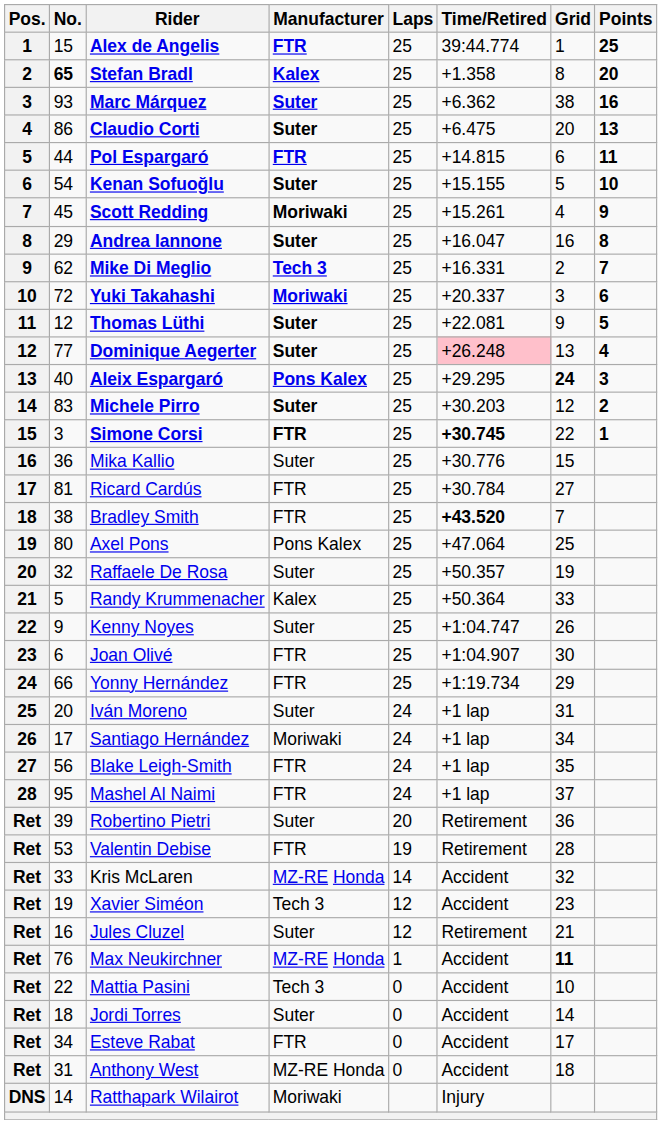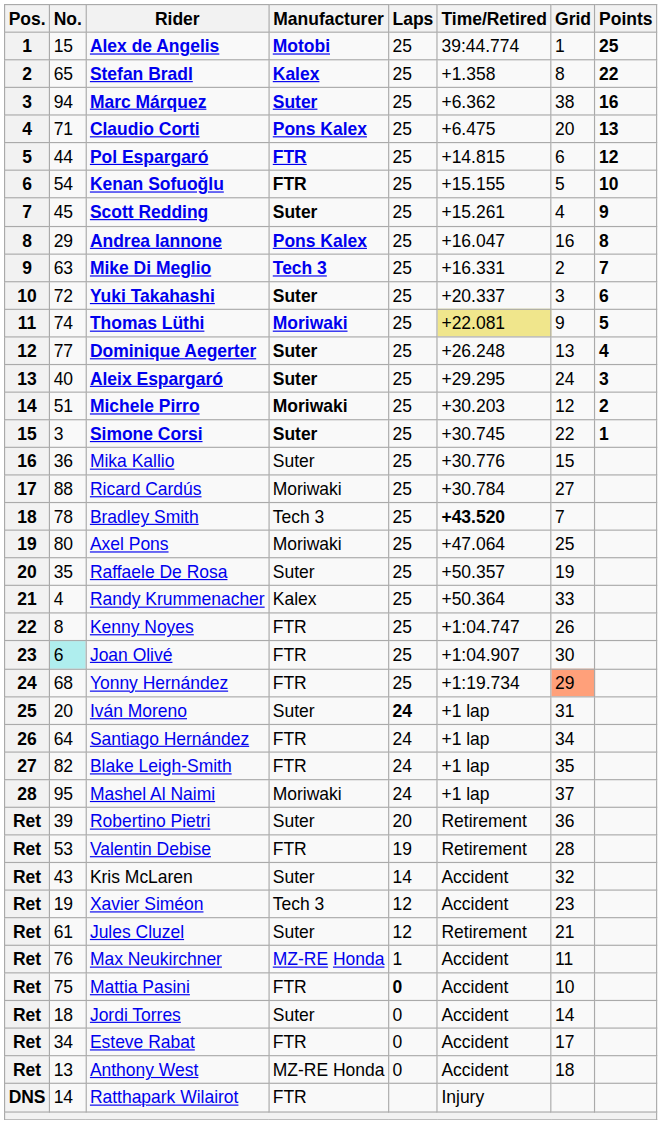 <table class="wikitable" style="font-size: 95%;">
 <tr>
 <th>Pos.</th>
 <th>No.</th>
 <th>Rider</th>
 <th>Manufacturer</th>
 <th>Laps</th>
 <th>Time/Retired</th>
 <th>Grid</th>
 <th>Points</th>
 </tr>
 <tr>
 <th>1</th>
 <td>15</td>
 <td> <strong><a href='#'>Alex de Angelis</a></strong></td>
-<td><strong><a href='#'>FTR</a></strong></td>
+<td><strong><a href='#'>Motobi</a></strong></td>
 <td>25</td>
 <td>39:44.774</td>
 <td>1</td>
 <td><strong>25</strong></td>
 </tr>
 <tr>
 <th>2</th>
-<td><strong>65</strong></td>
+<td>65</td>
 <td> <strong><a href='#'>Stefan Bradl</a></strong></td>
 <td><strong><a href='#'>Kalex</a></strong></td>
 <td>25</td>
 <td>+1.358</td>
 <td>8</td>
-<td><strong>20</strong></td>
+<td><strong>22</strong></td>
 </tr>
 <tr>
 <th>3</th>
-<td>93</td>
+<td>94</td>
 <td> <strong><a href='#'>Marc Márquez</a></strong></td>
 <td><strong><a href='#'>Suter</a></strong></td>
 <td>25</td>
 <td>+6.362</td>
 <td>38</td>
 <td><strong>16</strong></td>
 </tr>
 <tr>
 <th>4</th>
-<td>86</td>
+<td>71</td>
 <td> <strong><a href='#'>Claudio Corti</a></strong></td>
-<td><strong>Suter</strong></td>
+<td><strong><a href='#'>Pons Kalex</a></strong></td>
 <td>25</td>
 <td>+6.475</td>
 <td>20</td>
 <td><strong>13</strong></td>
 </tr>
 <tr>
 <th>5</th>
 <td>44</td>
 <td> <strong><a href='#'>Pol Espargaró</a></strong></td>
 <td><strong><a href='#'>FTR</a></strong></td>
 <td>25</td>
 <td>+14.815</td>
 <td>6</td>
-<td><strong>11</strong></td>
+<td><strong>12</strong></td>
 </tr>
 <tr>
 <th>6</th>
 <td>54</td>
 <td> <strong><a href='#'>Kenan Sofuoğlu</a></strong></td>
-<td><strong>Suter</strong></td>
+<td><strong>FTR</strong></td>
 <td>25</td>
 <td>+15.155</td>
 <td>5</td>
 <td><strong>10</strong></td>
 </tr>
 <tr>
 <th>7</th>
 <td>45</td>
 <td> <strong><a href='#'>Scott Redding</a></strong></td>
-<td><strong>Moriwaki</strong></td>
+<td><strong>Suter</strong></td>
 <td>25</td>
 <td>+15.261</td>
 <td>4</td>
 <td><strong>9</strong></td>
 </tr>
 <tr>
 <th>8</th>
 <td>29</td>
 <td> <strong><a href='#'>Andrea Iannone</a></strong></td>
-<td><strong>Suter</strong></td>
+<td><strong><a href='#'>Pons Kalex</a></strong></td>
 <td>25</td>
 <td>+16.047</td>
 <td>16</td>
 <td><strong>8</strong></td>
 </tr>
 <tr>
 <th>9</th>
-<td>62</td>
+<td>63</td>
 <td> <strong><a href='#'>Mike Di Meglio</a></strong></td>
 <td><strong><a href='#'>Tech 3</a></strong></td>
 <td>25</td>
 <td>+16.331</td>
 <td>2</td>
 <td><strong>7</strong></td>
 </tr>
 <tr>
 <th>10</th>
 <td>72</td>
 <td> <strong><a href='#'>Yuki Takahashi</a></strong></td>
-<td><strong><a href='#'>Moriwaki</a></strong></td>
+<td><strong>Suter</strong></td>
 <td>25</td>
 <td>+20.337</td>
 <td>3</td>
 <td><strong>6</strong></td>
 </tr>
 <tr>
 <th>11</th>
-<td>12</td>
+<td>74</td>
 <td> <strong><a href='#'>Thomas Lüthi</a></strong></td>
-<td><strong>Suter</strong></td>
+<td><strong><a href='#'>Moriwaki</a></strong></td>
 <td>25</td>
-<td>+22.081</td>
+<td style="background: khaki;">+22.081</td>
 <td>9</td>
 <td><strong>5</strong></td>
 </tr>
 <tr>
 <th>12</th>
 <td>77</td>
 <td> <strong><a href='#'>Dominique Aegerter</a></strong></td>
 <td><strong>Suter</strong></td>
 <td>25</td>
-<td style="background: pink;">+26.248</td>
+<td>+26.248</td>
 <td>13</td>
 <td><strong>4</strong></td>
 </tr>
 <tr>
 <th>13</th>
 <td>40</td>
 <td> <strong><a href='#'>Aleix Espargaró</a></strong></td>
-<td><strong><a href='#'>Pons Kalex</a></strong></td>
+<td><strong>Suter</strong></td>
 <td>25</td>
 <td>+29.295</td>
-<td><strong>24</strong></td>
+<td>24</td>
 <td><strong>3</strong></td>
 </tr>
 <tr>
 <th>14</th>
-<td>83</td>
+<td>51</td>
 <td> <strong><a href='#'>Michele Pirro</a></strong></td>
-<td><strong>Suter</strong></td>
+<td><strong>Moriwaki</strong></td>
 <td>25</td>
 <td>+30.203</td>
 <td>12</td>
 <td><strong>2</strong></td>
 </tr>
 <tr>
 <th>15</th>
 <td>3</td>
 <td> <strong><a href='#'>Simone Corsi</a></strong></td>
-<td><strong>FTR</strong></td>
+<td><strong>Suter</strong></td>
 <td>25</td>
-<td><strong>+30.745</strong></td>
+<td>+30.745</td>
 <td>22</td>
 <td><strong>1</strong></td>
 </tr>
 <tr>
 <th>16</th>
 <td>36</td>
 <td> <a href='#'>Mika Kallio</a></td>
 <td>Suter</td>
 <td>25</td>
 <td>+30.776</td>
 <td>15</td>
 <td></td>
 </tr>
 <tr>
 <th>17</th>
-<td>81</td>
+<td>88</td>
 <td> <a href='#'>Ricard Cardús</a></td>
-<td>FTR</td>
+<td>Moriwaki</td>
 <td>25</td>
 <td>+30.784</td>
 <td>27</td>
 <td></td>
 </tr>
 <tr>
 <th>18</th>
-<td>38</td>
+<td>78</td>
 <td> <a href='#'>Bradley Smith</a></td>
-<td>FTR</td>
+<td>Tech 3</td>
 <td>25</td>
 <td><strong>+43.520</strong></td>
 <td>7</td>
 <td></td>
 </tr>
 <tr>
 <th>19</th>
 <td>80</td>
 <td> <a href='#'>Axel Pons</a></td>
-<td>Pons Kalex</td>
+<td>Moriwaki</td>
 <td>25</td>
 <td>+47.064</td>
 <td>25</td>
 <td></td>
 </tr>
 <tr>
 <th>20</th>
-<td>32</td>
+<td>35</td>
 <td> <a href='#'>Raffaele De Rosa</a></td>
 <td>Suter</td>
 <td>25</td>
 <td>+50.357</td>
 <td>19</td>
 <td></td>
 </tr>
 <tr>
 <th>21</th>
-<td>5</td>
+<td>4</td>
 <td> <a href='#'>Randy Krummenacher</a></td>
 <td>Kalex</td>
 <td>25</td>
 <td>+50.364</td>
 <td>33</td>
 <td></td>
 </tr>
 <tr>
 <th>22</th>
-<td>9</td>
+<td>8</td>
 <td> <a href='#'>Kenny Noyes</a></td>
-<td>Suter</td>
+<td>FTR</td>
 <td>25</td>
 <td>+1:04.747</td>
 <td>26</td>
 <td></td>
 </tr>
 <tr>
 <th>23</th>
-<td>6</td>
+<td style="background: paleturquoise;">6</td>
 <td> <a href='#'>Joan Olivé</a></td>
 <td>FTR</td>
 <td>25</td>
 <td>+1:04.907</td>
 <td>30</td>
 <td></td>
 </tr>
 <tr>
 <th>24</th>
-<td>66</td>
+<td>68</td>
 <td> <a href='#'>Yonny Hernández</a></td>
 <td>FTR</td>
 <td>25</td>
 <td>+1:19.734</td>
-<td>29</td>
+<td style="background: lightsalmon;">29</td>
 <td></td>
 </tr>
 <tr>
 <th>25</th>
 <td>20</td>
 <td> <a href='#'>Iván Moreno</a></td>
 <td>Suter</td>
-<td>24</td>
+<td><strong>24</strong></td>
 <td>+1 lap</td>
 <td>31</td>
 <td></td>
 </tr>
 <tr>
 <th>26</th>
-<td>17</td>
+<td>64</td>
 <td> <a href='#'>Santiago Hernández</a></td>
-<td>Moriwaki</td>
+<td>FTR</td>
 <td>24</td>
 <td>+1 lap</td>
 <td>34</td>
 <td></td>
 </tr>
 <tr>
 <th>27</th>
-<td>56</td>
+<td>82</td>
 <td> <a href='#'>Blake Leigh-Smith</a></td>
 <td>FTR</td>
 <td>24</td>
 <td>+1 lap</td>
 <td>35</td>
 <td></td>
 </tr>
 <tr>
 <th>28</th>
 <td>95</td>
 <td> <a href='#'>Mashel Al Naimi</a></td>
-<td>FTR</td>
+<td>Moriwaki</td>
 <td>24</td>
 <td>+1 lap</td>
 <td>37</td>
 <td></td>
 </tr>
 <tr>
 <th>Ret</th>
 <td>39</td>
 <td> <a href='#'>Robertino Pietri</a></td>
 <td>Suter</td>
 <td>20</td>
 <td>Retirement</td>
 <td>36</td>
 <td></td>
 </tr>
 <tr>
 <th>Ret</th>
 <td>53</td>
 <td> <a href='#'>Valentin Debise</a></td>
 <td>FTR</td>
 <td>19</td>
 <td>Retirement</td>
 <td>28</td>
 <td></td>
 </tr>
 <tr>
 <th>Ret</th>
-<td>33</td>
+<td>43</td>
 <td> Kris McLaren</td>
-<td><a href='#'>MZ-RE</a> <a href='#'>Honda</a></td>
+<td>Suter</td>
 <td>14</td>
 <td>Accident</td>
 <td>32</td>
 <td></td>
 </tr>
 <tr>
 <th>Ret</th>
 <td>19</td>
 <td> <a href='#'>Xavier Siméon</a></td>
 <td>Tech 3</td>
 <td>12</td>
 <td>Accident</td>
 <td>23</td>
 <td></td>
 </tr>
 <tr>
 <th>Ret</th>
-<td>16</td>
+<td>61</td>
 <td> <a href='#'>Jules Cluzel</a></td>
 <td>Suter</td>
 <td>12</td>
 <td>Retirement</td>
 <td>21</td>
 <td></td>
 </tr>
 <tr>
 <th>Ret</th>
 <td>76</td>
 <td> <a href='#'>Max Neukirchner</a></td>
 <td><a href='#'>MZ-RE</a> <a href='#'>Honda</a></td>
 <td>1</td>
 <td>Accident</td>
-<td><strong>11</strong></td>
+<td>11</td>
 <td></td>
 </tr>
 <tr>
 <th>Ret</th>
-<td>22</td>
+<td>75</td>
 <td> <a href='#'>Mattia Pasini</a></td>
-<td>Tech 3</td>
-<td>0</td>
+<td>FTR</td>
+<td><strong>0</strong></td>
 <td>Accident</td>
 <td>10</td>
 <td></td>
 </tr>
 <tr>
 <th>Ret</th>
 <td>18</td>
 <td> <a href='#'>Jordi Torres</a></td>
 <td>Suter</td>
 <td>0</td>
 <td>Accident</td>
 <td>14</td>
 <td></td>
 </tr>
 <tr>
 <th>Ret</th>
 <td>34</td>
 <td> <a href='#'>Esteve Rabat</a></td>
 <td>FTR</td>
 <td>0</td>
 <td>Accident</td>
 <td>17</td>
 <td></td>
 </tr>
 <tr>
 <th>Ret</th>
-<td>31</td>
+<td>13</td>
 <td> <a href='#'>Anthony West</a></td>
 <td>MZ-RE Honda</td>
 <td>0</td>
 <td>Accident</td>
 <td>18</td>
 <td></td>
 </tr>
 <tr>
 <th>DNS</th>
 <td>14</td>
 <td> <a href='#'>Ratthapark Wilairot</a></td>
-<td>Moriwaki</td>
+<td>FTR</td>
 <td></td>
 <td>Injury</td>
 <td></td>
 <td></td>
 </tr>
 <tr>
 <th colspan=8></th>
 </tr>
 <tr>
 </tr>
 </table>
